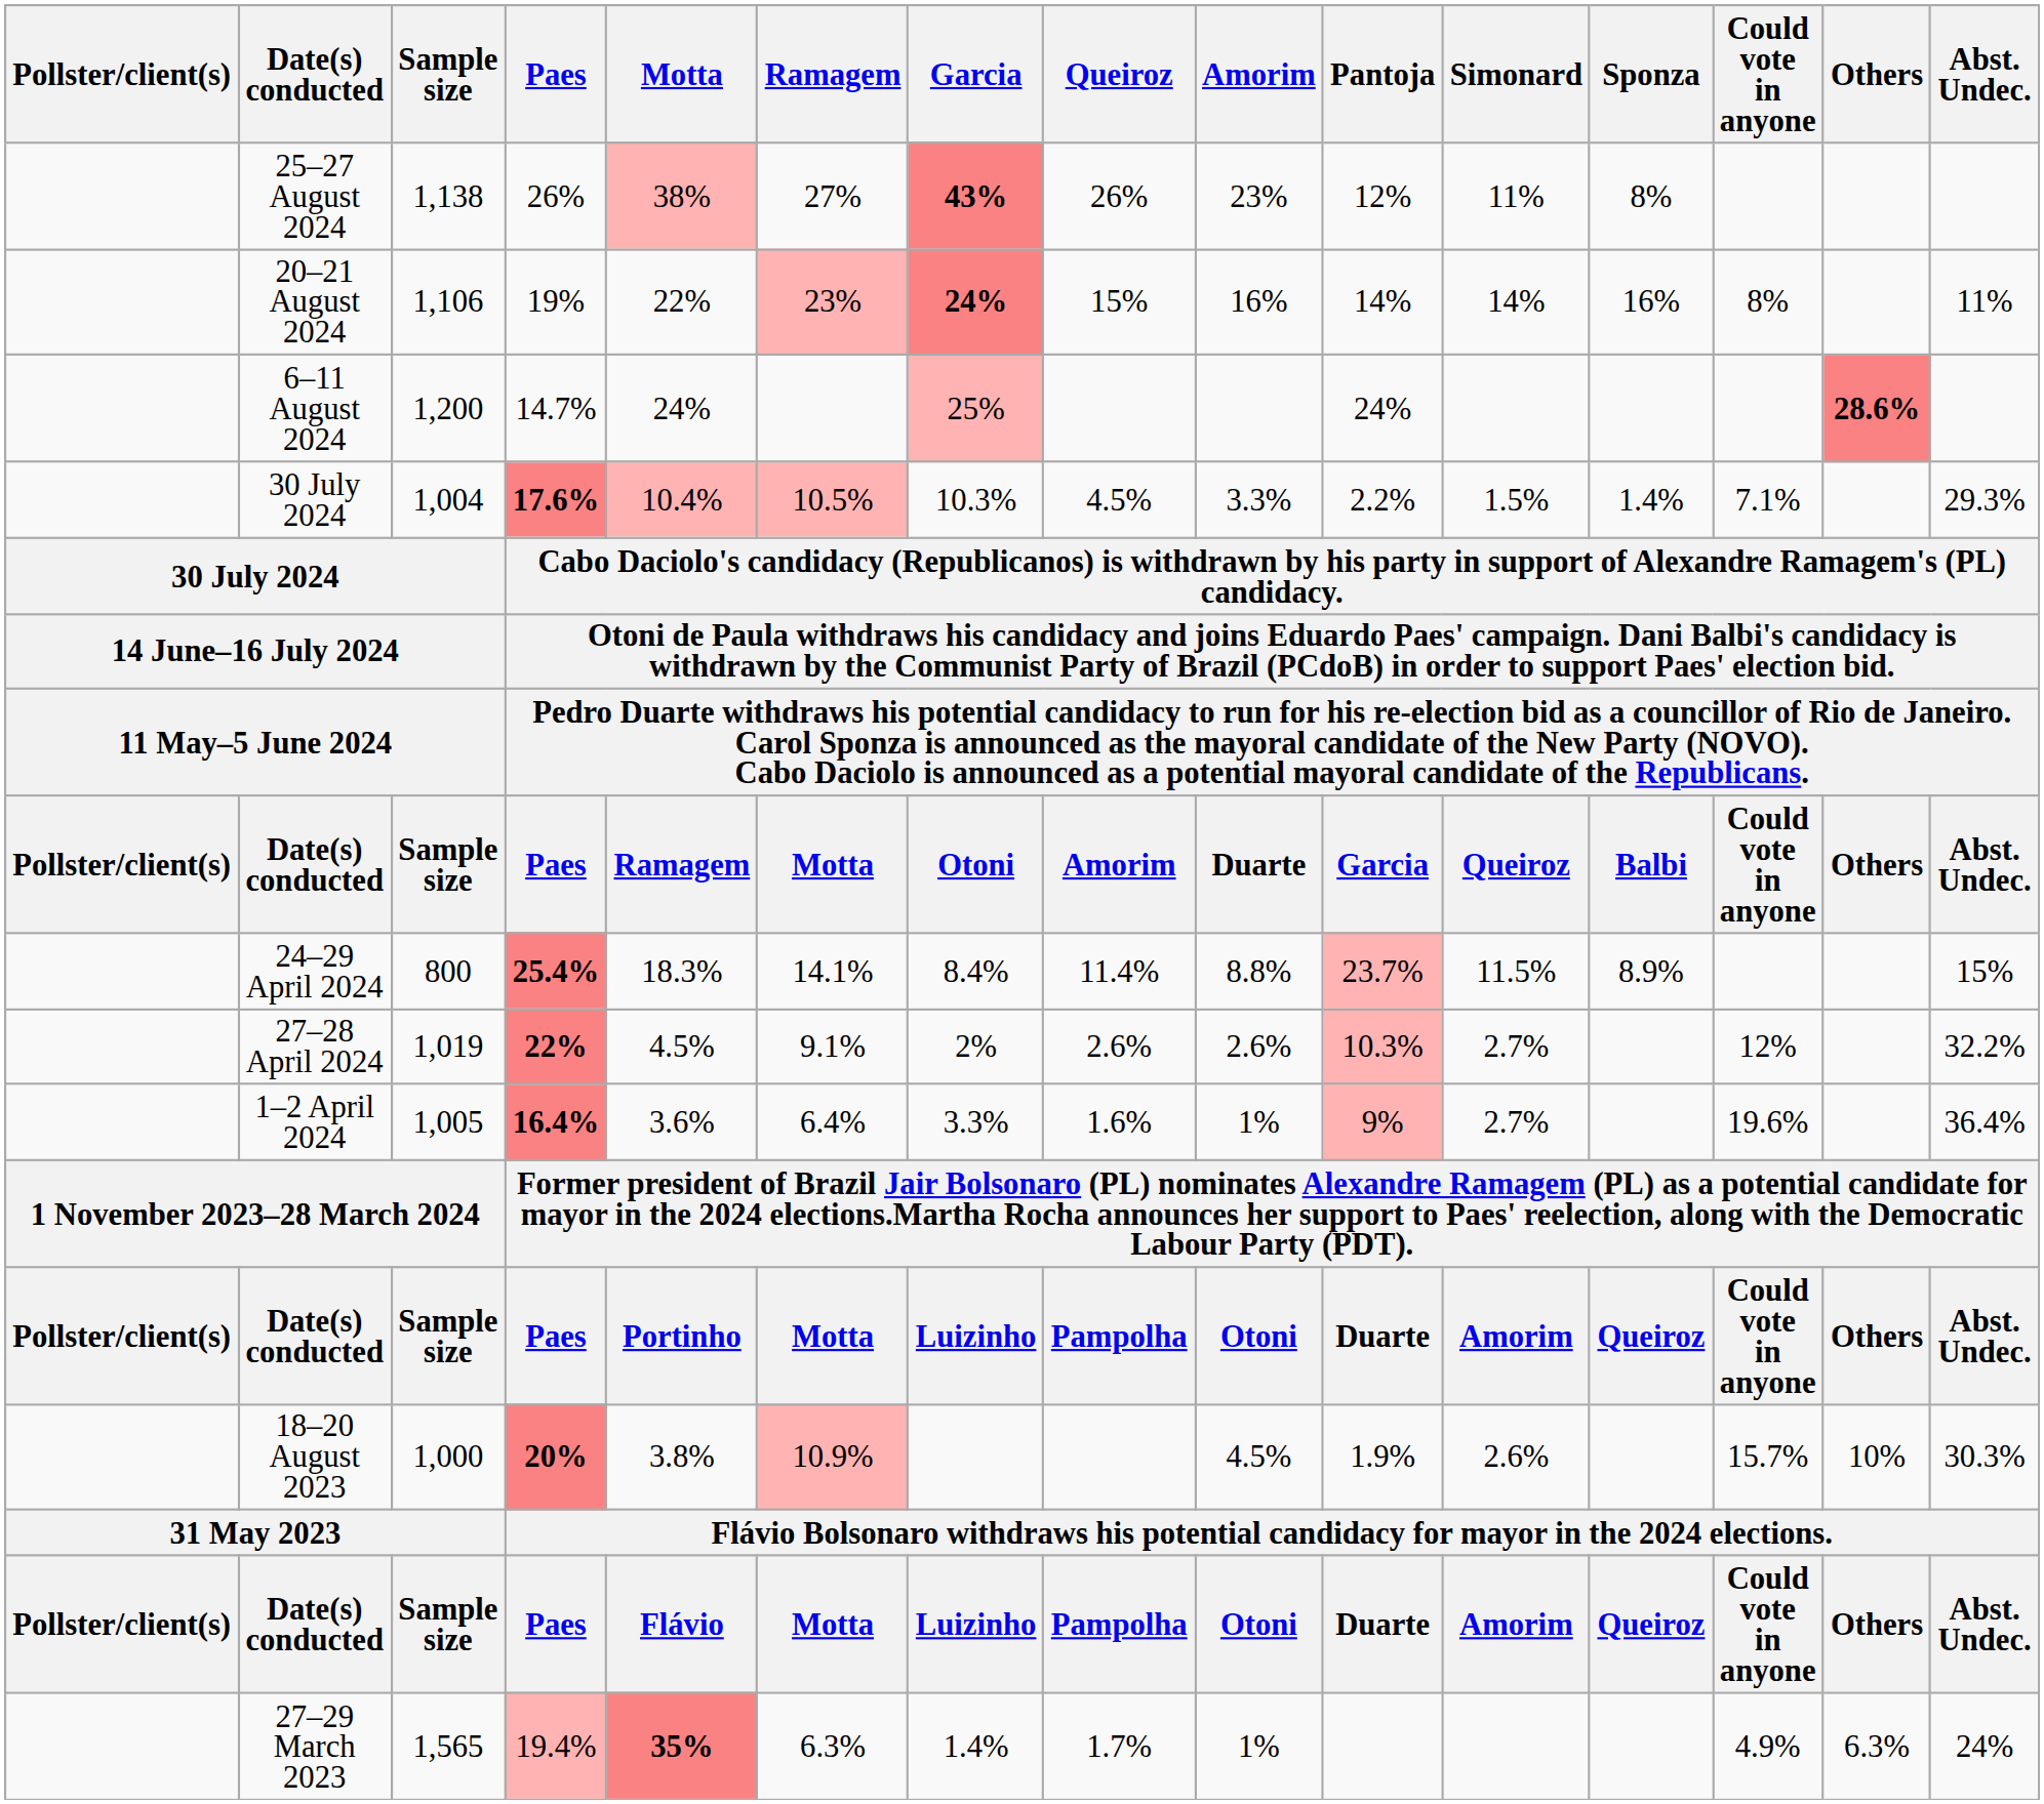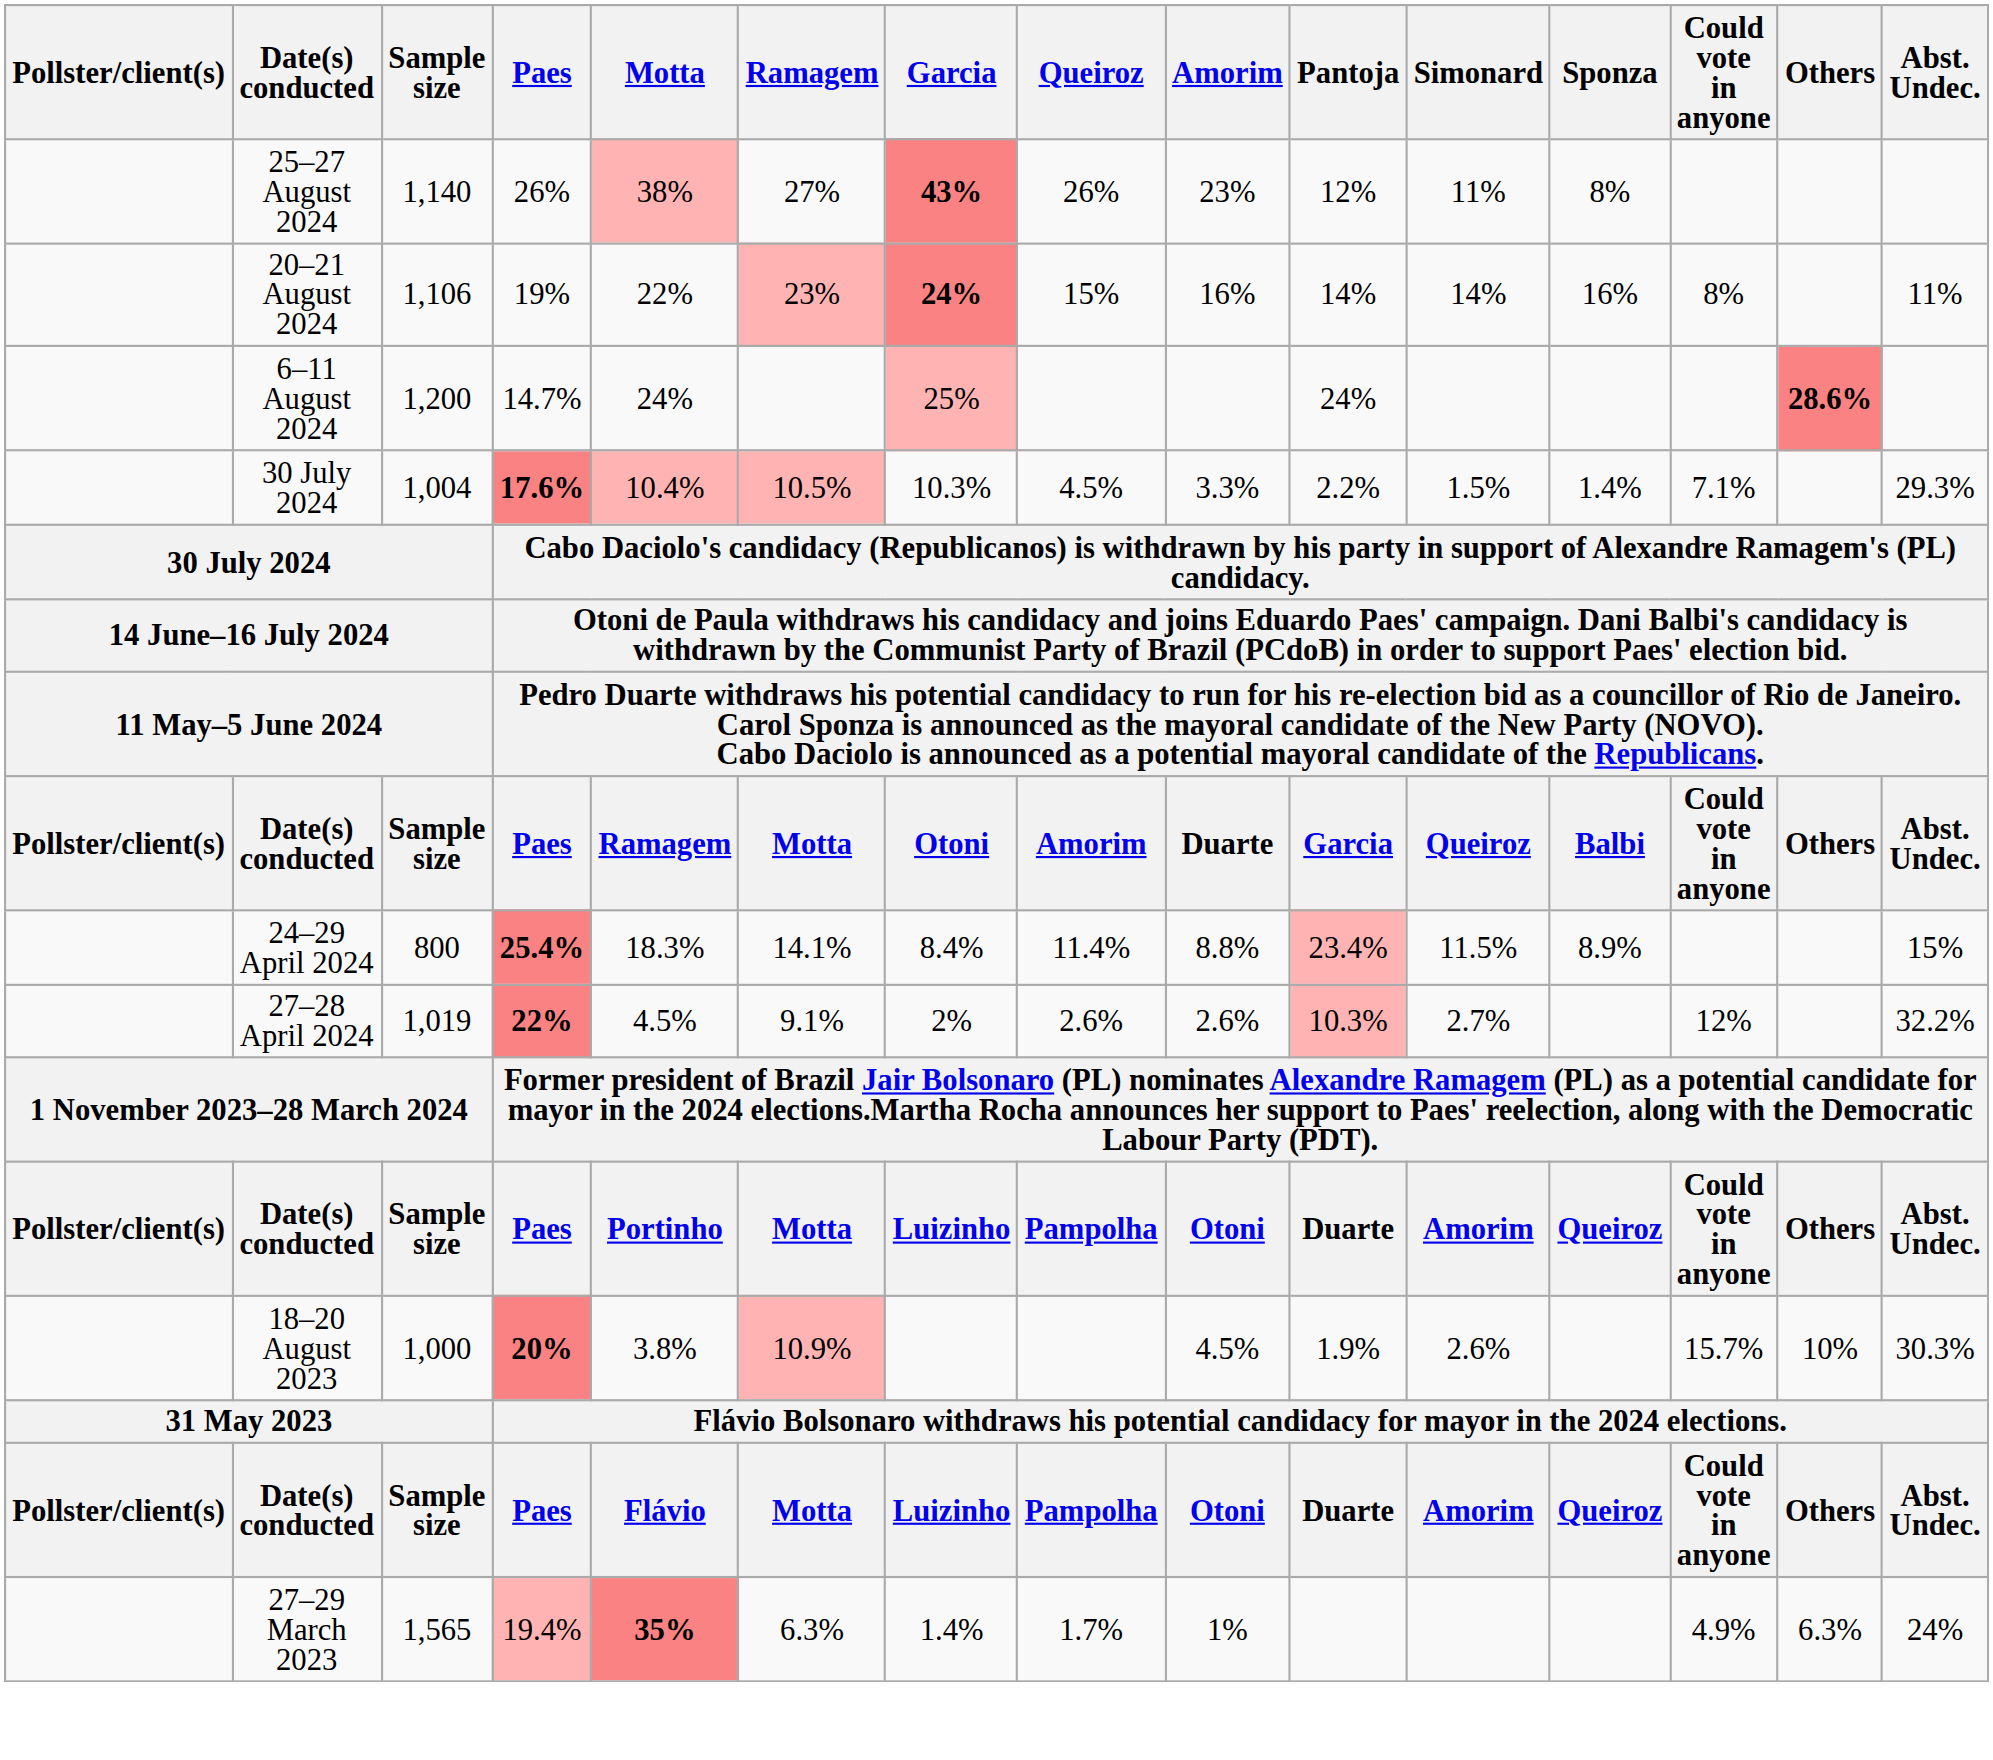 <table class="wikitable" style="text-align:center;font-size:90%;line-height:14px;">
 <tr>
 <th>Pollster/client(s)</th>
 <th>Date(s)<br>conducted</th>
 <th>Sample<br>size</th>
 <th><a href='#'>Paes</a><br></th>
 <th><a href='#'>Motta</a><br></th>
 <th><a href='#'>Ramagem</a><br></th>
 <th><a href='#'>Garcia</a><br></th>
 <th><a href='#'>Queiroz</a><br></th>
 <th><a href='#'>Amorim</a><br></th>
 <th>Pantoja<br></th>
 <th>Simonard<br></th>
 <th>Sponza<br></th>
 <th>Could vote<br>in anyone</th>
 <th>Others</th>
 <th>Abst.<br>Undec.</th>
 </tr>
 <tr>
 <td></td>
 <td>25–27 August 2024</td>
-<td>1,138</td>
+<td>1,140</td>
 <td>26%</td>
 <td style="background:#ffb3b3;">38%</td>
 <td>27%</td>
 <td style="background:#fa8282;"><strong>43%</strong></td>
 <td>26%</td>
 <td>23%</td>
 <td>12%</td>
 <td>11%</td>
 <td>8%</td>
 <td></td>
 <td></td>
 <td></td>
 </tr>
 <tr>
 <td></td>
 <td>20–21 August 2024</td>
 <td>1,106</td>
 <td>19%</td>
 <td>22%</td>
 <td style="background:#ffb3b3;">23%</td>
 <td style="background:#fa8282;"><strong>24%</strong></td>
 <td>15%</td>
 <td>16%</td>
 <td>14%</td>
 <td>14%</td>
 <td>16%</td>
 <td>8%</td>
 <td></td>
 <td>11%</td>
 </tr>
 <tr>
 <td></td>
 <td>6–11 August 2024</td>
 <td>1,200</td>
 <td>14.7%</td>
 <td>24%</td>
 <td></td>
 <td style="background:#ffb3b3;">25%</td>
 <td></td>
 <td></td>
 <td>24%</td>
 <td></td>
 <td></td>
 <td></td>
 <td style="background:#fa8282;"><strong>28.6%</strong></td>
 <td></td>
 </tr>
 <tr>
 <td></td>
 <td>30 July 2024</td>
 <td>1,004</td>
 <td style="background:#fa8282;"><strong>17.6%</strong></td>
 <td style="background:#ffb3b3;">10.4%</td>
 <td style="background:#ffb3b3;">10.5%</td>
 <td>10.3%</td>
 <td>4.5%</td>
 <td>3.3%</td>
 <td>2.2%</td>
 <td>1.5%</td>
 <td>1.4%</td>
 <td>7.1%</td>
 <td></td>
 <td>29.3%</td>
 </tr>
 <tr>
 <th colspan="3">30 July 2024</th>
 <th colspan="12">Cabo Daciolo's candidacy (Republicanos) is withdrawn by his party in support of Alexandre Ramagem's (PL) candidacy.</th>
 </tr>
 <tr>
 <th colspan="3">14 June–16 July 2024</th>
 <th colspan="12">Otoni de Paula withdraws his candidacy and joins Eduardo Paes' campaign. Dani Balbi's candidacy is withdrawn by the Communist Party of Brazil (PCdoB) in order to support Paes' election bid.</th>
 </tr>
 <tr>
 <th colspan="3">11 May–5 June 2024</th>
 <th colspan="12">Pedro Duarte withdraws his potential candidacy to run for his re-election bid as a councillor of Rio de Janeiro.<br>Carol Sponza is announced as the mayoral candidate of the New Party (NOVO).<br>Cabo Daciolo is announced as a potential mayoral candidate of the <a href='#'>Republicans</a>.</th>
 </tr>
 <tr>
 <th>Pollster/client(s)</th>
 <th>Date(s)<br>conducted</th>
 <th>Sample<br>size</th>
 <th><a href='#'>Paes</a><br></th>
 <th><a href='#'>Ramagem</a><br></th>
 <th><a href='#'>Motta</a><br></th>
 <th><a href='#'>Otoni</a><br></th>
 <th><a href='#'>Amorim</a><br></th>
 <th>Duarte<br></th>
 <th><a href='#'>Garcia</a><br></th>
 <th><a href='#'>Queiroz</a><br></th>
 <th><a href='#'>Balbi</a><br></th>
 <th>Could vote<br>in anyone</th>
 <th>Others</th>
 <th>Abst.<br>Undec.</th>
 </tr>
 <tr>
 <td></td>
 <td>24–29 April 2024</td>
 <td>800</td>
 <td style="background:#fa8282;"><strong>25.4%</strong></td>
 <td>18.3%</td>
 <td>14.1%</td>
 <td>8.4%</td>
 <td>11.4%</td>
 <td>8.8%</td>
-<td style="background:#ffb3b3;">23.7%</td>
+<td style="background:#ffb3b3;">23.4%</td>
 <td>11.5%</td>
 <td>8.9%</td>
 <td></td>
 <td></td>
 <td>15%</td>
 </tr>
 <tr>
 <td></td>
 <td>27–28 April 2024</td>
 <td>1,019</td>
 <td style="background:#fa8282;"><strong>22%</strong></td>
 <td>4.5%</td>
 <td>9.1%</td>
 <td>2%</td>
 <td>2.6%</td>
 <td>2.6%</td>
 <td style="background:#ffb3b3;">10.3%</td>
 <td>2.7%</td>
 <td></td>
 <td>12%</td>
 <td></td>
 <td>32.2%</td>
-</tr>
-<tr>
-<td></td>
-<td>1–2 April 2024</td>
-<td>1,005</td>
-<td style="background:#fa8282;"><strong>16.4%</strong></td>
-<td>3.6%</td>
-<td>6.4%</td>
-<td>3.3%</td>
-<td>1.6%</td>
-<td>1%</td>
-<td style="background:#ffb3b3;">9%</td>
-<td>2.7%</td>
-<td></td>
-<td>19.6%</td>
-<td></td>
-<td>36.4%</td>
 </tr>
 <tr>
 <th colspan="3">1 November 2023–28 March 2024</th>
 <th colspan="12">Former president of Brazil <a href='#'>Jair Bolsonaro</a> (PL) nominates <a href='#'>Alexandre Ramagem</a> (PL) as a potential candidate for mayor in the 2024 elections.Martha Rocha announces her support to Paes' reelection, along with the Democratic Labour Party (PDT).</th>
 </tr>
 <tr>
 <th>Pollster/client(s)</th>
 <th>Date(s)<br>conducted</th>
 <th>Sample<br>size</th>
 <th><a href='#'>Paes</a><br></th>
 <th><a href='#'>Portinho</a><br></th>
 <th><a href='#'>Motta</a><br></th>
 <th><a href='#'>Luizinho</a><br></th>
 <th><a href='#'>Pampolha</a><br></th>
 <th><a href='#'>Otoni</a><br></th>
 <th>Duarte<br></th>
 <th><a href='#'>Amorim</a><br></th>
 <th><a href='#'>Queiroz</a><br></th>
 <th>Could vote<br>in anyone</th>
 <th>Others</th>
 <th>Abst.<br>Undec.</th>
 </tr>
 <tr>
 <td></td>
 <td>18–20 August 2023</td>
 <td>1,000</td>
 <td style="background:#fa8282;"><strong>20%</strong></td>
 <td>3.8%</td>
 <td style="background:#ffb3b3;">10.9%</td>
 <td></td>
 <td></td>
 <td>4.5%</td>
 <td>1.9%</td>
 <td>2.6%</td>
 <td></td>
 <td>15.7%</td>
 <td>10%</td>
 <td>30.3%</td>
 </tr>
 <tr>
 <th colspan="3">31 May 2023</th>
 <th colspan="12">Flávio Bolsonaro withdraws his potential candidacy for mayor in the 2024 elections.</th>
 </tr>
 <tr>
 <th>Pollster/client(s)</th>
 <th>Date(s)<br>conducted</th>
 <th>Sample<br>size</th>
 <th><a href='#'>Paes</a><br></th>
 <th><a href='#'>Flávio</a><br></th>
 <th><a href='#'>Motta</a><br></th>
 <th><a href='#'>Luizinho</a><br></th>
 <th><a href='#'>Pampolha</a><br></th>
 <th><a href='#'>Otoni</a><br></th>
 <th>Duarte<br></th>
 <th><a href='#'>Amorim</a><br></th>
 <th><a href='#'>Queiroz</a><br></th>
 <th>Could vote<br>in anyone</th>
 <th>Others</th>
 <th>Abst.<br>Undec.</th>
 </tr>
 <tr>
 <td></td>
 <td>27–29 March 2023</td>
 <td>1,565</td>
 <td style="background:#ffb3b3;">19.4%</td>
 <td style="background:#fa8282;"><strong>35%</strong></td>
 <td>6.3%</td>
 <td>1.4%</td>
 <td>1.7%</td>
 <td>1%</td>
 <td></td>
 <td></td>
 <td></td>
 <td>4.9%</td>
 <td>6.3%</td>
 <td>24%</td>
 </tr>
 </table>
